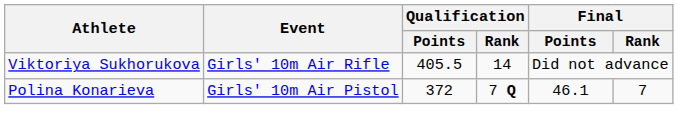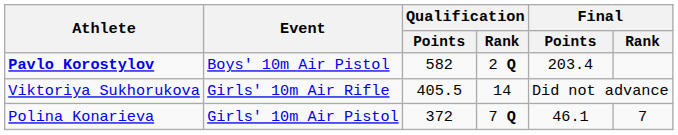 <table class="wikitable" style="font-size:90%;">
 <tr>
 <th rowspan=2>Athlete</th>
 <th rowspan=2>Event</th>
 <th colspan=2>Qualification</th>
 <th colspan=2>Final</th>
 </tr>
 <tr style="font-size:95%">
 <th>Points</th>
 <th>Rank</th>
 <th>Points</th>
 <th>Rank</th>
+</tr>
+<tr align=center>
+<td align=left><strong><a href='#'>Pavlo Korostylov</a></strong></td>
+<td align=left><a href='#'>Boys' 10m Air Pistol</a></td>
+<td>582</td>
+<td>2 <strong>Q</strong></td>
+<td>203.4</td>
+<td></td>
 </tr>
 <tr align=center>
 <td align=left><a href='#'>Viktoriya Sukhorukova</a></td>
 <td align=left><a href='#'>Girls' 10m Air Rifle</a></td>
 <td>405.5</td>
 <td>14</td>
 <td colspan=2>Did not advance</td>
 </tr>
 <tr align=center>
 <td align=left><a href='#'>Polina Konarieva</a></td>
 <td align=left><a href='#'>Girls' 10m Air Pistol</a></td>
 <td>372</td>
 <td>7 <strong>Q</strong></td>
 <td>46.1</td>
 <td>7</td>
 </tr>
 </table>
